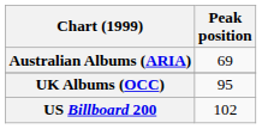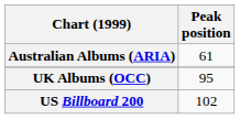 <table class="wikitable plainrowheaders sortable" style="text-align:center;">
 <tr>
 <th scope="col">Chart (1999)</th>
 <th scope="col">Peak<br>position</th>
 </tr>
 <tr>
 <th scope="row">Australian Albums (<a href='#'>ARIA</a>)</th>
-<td>69</td>
+<td>61</td>
 </tr>
 <tr>
 </tr>
 <tr>
 <th scope="row">UK Albums (<a href='#'>OCC</a>)</th>
 <td>95</td>
 </tr>
 <tr>
 <th scope="row">US <a href='#'><em>Billboard</em> 200</a></th>
 <td>102</td>
 </tr>
 </table>
